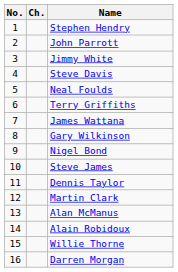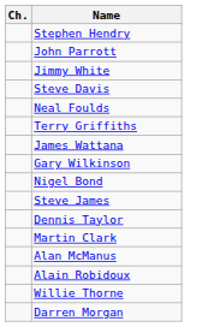 <table class="wikitable" style="text-align: center;">
 <tr>
-<th>No.</th>
 <th>Ch.</th>
 <th width=165>Name</th>
 </tr>
 <tr>
-<td>1</td>
 <td></td>
 <td style="text-align:left;"> <a href='#'>Stephen Hendry</a></td>
 </tr>
 <tr>
-<td>2</td>
 <td></td>
 <td style="text-align:left;"> <a href='#'>John Parrott</a></td>
 </tr>
 <tr>
-<td>3</td>
 <td></td>
 <td style="text-align:left;"> <a href='#'>Jimmy White</a></td>
 </tr>
 <tr>
-<td>4</td>
 <td></td>
 <td style="text-align:left;"> <a href='#'>Steve Davis</a></td>
 </tr>
 <tr>
-<td>5</td>
 <td></td>
 <td style="text-align:left;"> <a href='#'>Neal Foulds</a></td>
 </tr>
 <tr>
-<td>6</td>
 <td></td>
 <td style="text-align:left;"> <a href='#'>Terry Griffiths</a></td>
 </tr>
 <tr>
-<td>7</td>
 <td></td>
 <td style="text-align:left;"> <a href='#'>James Wattana</a></td>
 </tr>
 <tr>
-<td>8</td>
 <td></td>
 <td style="text-align:left;"> <a href='#'>Gary Wilkinson</a></td>
 </tr>
 <tr>
-<td>9</td>
 <td></td>
 <td style="text-align:left;"> <a href='#'>Nigel Bond</a></td>
 </tr>
 <tr>
-<td>10</td>
 <td></td>
 <td style="text-align:left;"> <a href='#'>Steve James</a></td>
 </tr>
 <tr>
-<td>11</td>
 <td></td>
 <td style="text-align:left;"> <a href='#'>Dennis Taylor</a></td>
 </tr>
 <tr>
-<td>12</td>
 <td></td>
 <td style="text-align:left;"> <a href='#'>Martin Clark</a></td>
 </tr>
 <tr>
-<td>13</td>
 <td></td>
 <td style="text-align:left;"> <a href='#'>Alan McManus</a></td>
 </tr>
 <tr>
-<td>14</td>
 <td></td>
 <td style="text-align:left;"> <a href='#'>Alain Robidoux</a></td>
 </tr>
 <tr>
-<td>15</td>
 <td></td>
 <td style="text-align:left;"> <a href='#'>Willie Thorne</a></td>
 </tr>
 <tr>
-<td>16</td>
 <td></td>
 <td style="text-align:left;"> <a href='#'>Darren Morgan</a></td>
 </tr>
 </table>
